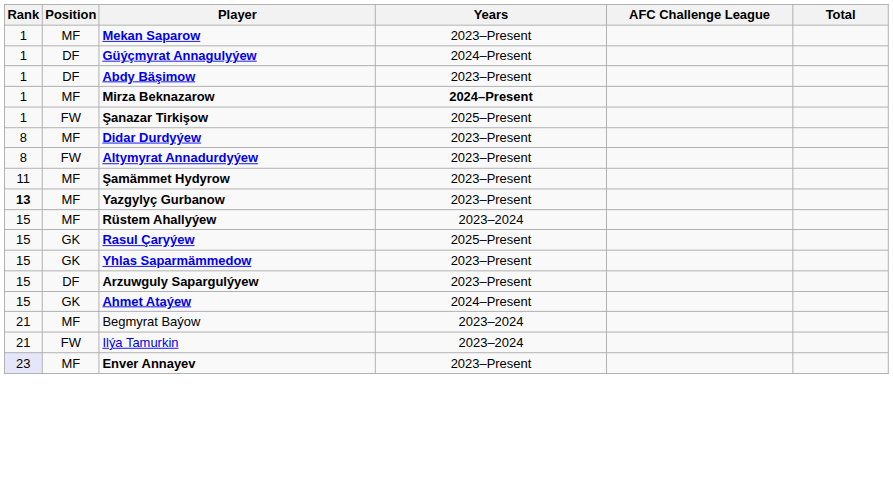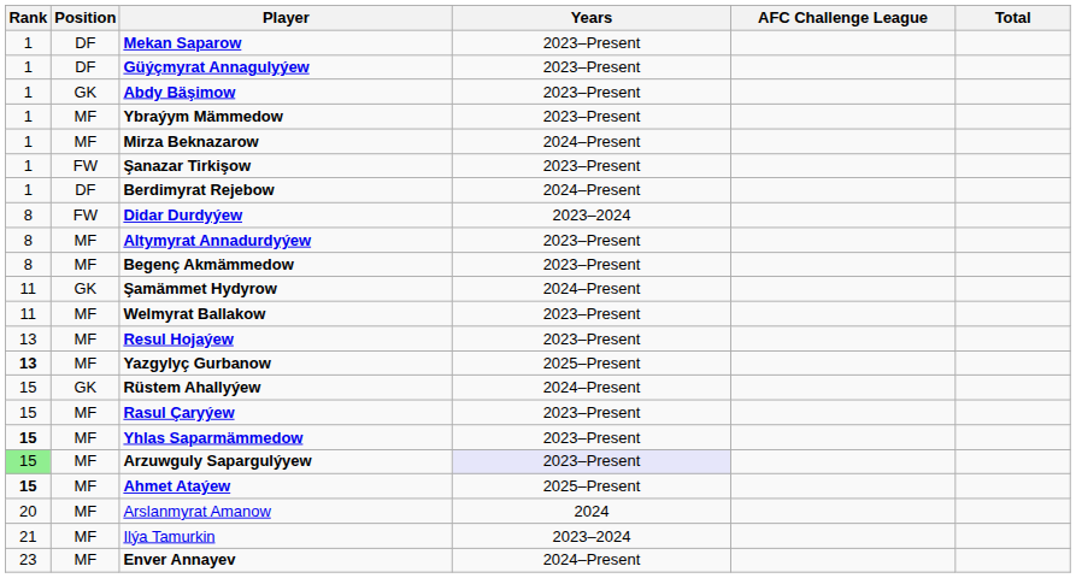 <table class="wikitable sortable"  style="text-align:center; font-size:90%; ">
 <tr>
 <th width=20px>Rank</th>
 <th width=50px>Position</th>
 <th width=300px>Player</th>
 <th width=250px>Years</th>
 <th width=200px>AFC Challenge League</th>
 <th width=100px>Total</th>
 </tr>
 <tr>
 <td>1</td>
-<td>MF</td>
+<td>DF</td>
 <td align="left"> <strong><a href='#'>Mekan Saparow</a></strong></td>
 <td>2023–Present</td>
 <td></td>
 <td></td>
 </tr>
 <tr>
 <td>1</td>
 <td>DF</td>
 <td align="left"> <strong><a href='#'>Güýçmyrat Annagulyýew</a></strong></td>
-<td>2024–Present</td>
+<td>2023–Present</td>
 <td></td>
 <td></td>
 </tr>
 <tr>
 <td>1</td>
-<td>DF</td>
+<td>GK</td>
 <td align="left"> <strong><a href='#'>Abdy Bäşimow</a></strong></td>
 <td>2023–Present</td>
 <td></td>
 <td></td>
 </tr>
 <tr>
 <td>1</td>
 <td>MF</td>
+<td align="left"> <strong>Ybraýym Mämmedow</strong></td>
+<td>2023–Present</td>
+<td></td>
+<td></td>
+</tr>
+<tr>
+<td>1</td>
+<td>MF</td>
 <td align="left"> <strong>Mirza Beknazarow</strong></td>
-<td><strong>2024–Present</strong></td>
+<td>2024–Present</td>
 <td></td>
 <td></td>
 </tr>
 <tr>
 <td>1</td>
 <td>FW</td>
 <td align="left"> <strong>Şanazar Tirkişow</strong></td>
-<td>2025–Present</td>
+<td>2023–Present</td>
+<td></td>
+<td></td>
+</tr>
+<tr>
+<td>1</td>
+<td>DF</td>
+<td align="left"> <strong>Berdimyrat Rejebow</strong></td>
+<td>2024–Present</td>
+<td></td>
+<td></td>
+</tr>
+<tr>
+<td>8</td>
+<td>FW</td>
+<td align="left"> <strong><a href='#'>Didar Durdyýew</a></strong></td>
+<td>2023–2024</td>
 <td></td>
 <td></td>
 </tr>
 <tr>
 <td>8</td>
 <td>MF</td>
-<td align="left"> <strong><a href='#'>Didar Durdyýew</a></strong></td>
+<td align="left"> <strong><a href='#'>Altymyrat Annadurdyýew</a></strong></td>
 <td>2023–Present</td>
 <td></td>
 <td></td>
 </tr>
 <tr>
 <td>8</td>
-<td>FW</td>
-<td align="left"> <strong><a href='#'>Altymyrat Annadurdyýew</a></strong></td>
+<td>MF</td>
+<td align="left"> <strong>Begenç Akmämmedow</strong></td>
 <td>2023–Present</td>
 <td></td>
 <td></td>
 </tr>
 <tr>
 <td>11</td>
+<td>GK</td>
+<td align="left"> <strong>Şamämmet Hydyrow</strong></td>
+<td>2024–Present</td>
+<td></td>
+<td></td>
+</tr>
+<tr>
+<td>11</td>
 <td>MF</td>
-<td align="left"> <strong>Şamämmet Hydyrow</strong></td>
+<td align="left"> <strong>Welmyrat Ballakow</strong></td>
+<td>2023–Present</td>
+<td></td>
+<td></td>
+</tr>
+<tr>
+<td>13</td>
+<td>MF</td>
+<td align="left"> <strong><a href='#'>Resul Hojaýew</a></strong></td>
 <td>2023–Present</td>
 <td></td>
 <td></td>
 </tr>
 <tr>
 <td><strong>13</strong></td>
 <td>MF</td>
 <td align="left"> <strong>Yazgylyç Gurbanow</strong></td>
-<td>2023–Present</td>
-<td></td>
-<td></td>
-</tr>
-<tr>
-<td>15</td>
-<td>MF</td>
-<td align="left"> <strong>Rüstem Ahallyýew</strong></td>
-<td>2023–2024</td>
-<td></td>
-<td></td>
-</tr>
-<tr>
-<td>15</td>
-<td>GK</td>
-<td align="left"> <strong><a href='#'>Rasul Çaryýew</a></strong></td>
 <td>2025–Present</td>
 <td></td>
 <td></td>
 </tr>
 <tr>
 <td>15</td>
 <td>GK</td>
+<td align="left"> <strong>Rüstem Ahallyýew</strong></td>
+<td>2024–Present</td>
+<td></td>
+<td></td>
+</tr>
+<tr>
+<td>15</td>
+<td>MF</td>
+<td align="left"> <strong><a href='#'>Rasul Çaryýew</a></strong></td>
+<td>2023–Present</td>
+<td></td>
+<td></td>
+</tr>
+<tr>
+<td><strong>15</strong></td>
+<td>MF</td>
 <td align="left"> <strong><a href='#'>Yhlas Saparmämmedow</a></strong></td>
 <td>2023–Present</td>
 <td></td>
 <td></td>
 </tr>
 <tr>
-<td>15</td>
-<td>DF</td>
+<td style="background: lightgreen;">15</td>
+<td>MF</td>
 <td align="left"> <strong>Arzuwguly Sapargulýyew</strong></td>
-<td>2023–Present</td>
+<td style="background: lavender;">2023–Present</td>
 <td></td>
 <td></td>
 </tr>
 <tr>
-<td>15</td>
-<td>GK</td>
+<td><strong>15</strong></td>
+<td>MF</td>
 <td align="left"> <strong><a href='#'>Ahmet Ataýew</a></strong></td>
-<td>2024–Present</td>
+<td>2025–Present</td>
+<td></td>
+<td></td>
+</tr>
+<tr>
+<td>20</td>
+<td>MF</td>
+<td align="left"> <a href='#'>Arslanmyrat Amanow</a></td>
+<td>2024</td>
 <td></td>
 <td></td>
 </tr>
 <tr>
 <td>21</td>
 <td>MF</td>
-<td align="left"> Begmyrat Baýow</td>
-<td>2023–2024</td>
-<td></td>
-<td></td>
-</tr>
-<tr>
-<td>21</td>
-<td>FW</td>
 <td align="left"> <a href='#'>Ilýa Tamurkin</a></td>
 <td>2023–2024</td>
 <td></td>
 <td></td>
 </tr>
 <tr>
-<td style="background: lavender;">23</td>
+<td>23</td>
 <td>MF</td>
 <td align="left"> <strong>Enver Annayev</strong></td>
-<td>2023–Present</td>
+<td>2024–Present</td>
 <td></td>
 <td></td>
 </tr>
 </table>
